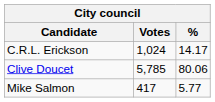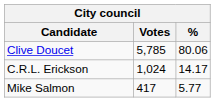 <table class="wikitable">
 <tr>
 <th colspan="3">City council</th>
 </tr>
 <tr>
 <th style="width: 170px">Candidate</th>
 <th style="width: 50px">Votes</th>
 <th style="width: 40px">%</th>
 </tr>
 <tr>
+<td><a href='#'>Clive Doucet</a></td>
+<td>5,785</td>
+<td>80.06</td>
+</tr>
+<tr>
 <td>C.R.L. Erickson</td>
 <td>1,024</td>
 <td>14.17</td>
-</tr>
-<tr>
-<td><a href='#'>Clive Doucet</a></td>
-<td>5,785</td>
-<td>80.06</td>
 </tr>
 <tr>
 <td>Mike Salmon</td>
 <td>417</td>
 <td>5.77</td>
 </tr>
 </table>
